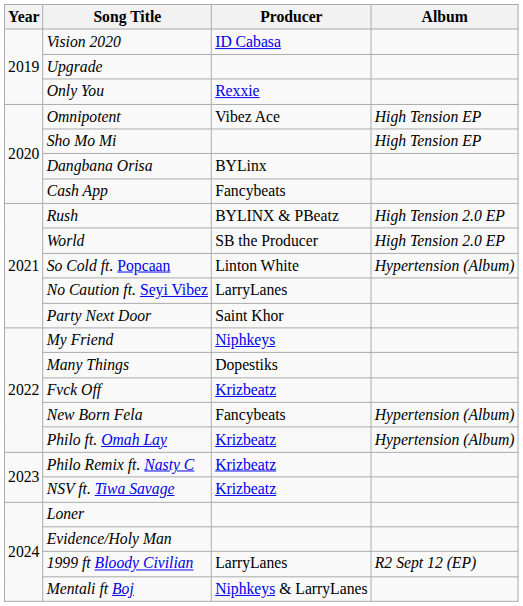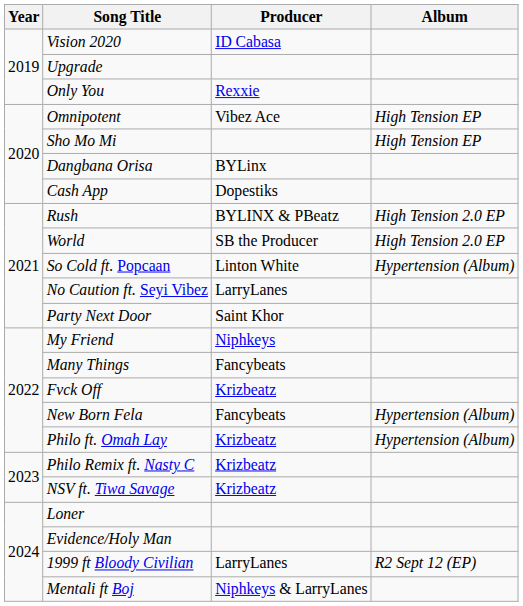 <table class="wikitable">
 <tr>
 <th>Year</th>
 <th>Song Title</th>
 <th>Producer</th>
 <th>Album</th>
 </tr>
 <tr>
 <td rowspan="3">2019</td>
 <td><em> Vision 2020</em></td>
 <td><a href='#'>ID Cabasa</a></td>
 <td></td>
 </tr>
 <tr>
 <td><em> Upgrade</em></td>
 <td></td>
 <td></td>
 </tr>
 <tr>
 <td><em> Only You</em></td>
 <td><a href='#'>Rexxie</a></td>
 <td></td>
 </tr>
 <tr>
 <td rowspan="4">2020</td>
 <td><em> Omnipotent</em></td>
 <td>Vibez Ace</td>
 <td><em> High Tension EP</em></td>
 </tr>
 <tr>
 <td><em> Sho Mo Mi</em></td>
 <td></td>
 <td><em> High Tension EP</em></td>
 </tr>
 <tr>
 <td><em> Dangbana Orisa</em></td>
 <td>BYLinx</td>
 <td></td>
 </tr>
 <tr>
 <td><em> Cash App</em></td>
-<td>Fancybeats</td>
+<td>Dopestiks</td>
 <td></td>
 </tr>
 <tr>
 <td rowspan="5">2021</td>
 <td><em> Rush</em></td>
 <td>BYLINX & PBeatz</td>
 <td><em> High Tension 2.0 EP</em></td>
 </tr>
 <tr>
 <td><em> World</em></td>
 <td>SB the Producer</td>
 <td><em> High Tension 2.0 EP</em></td>
 </tr>
 <tr>
 <td><em> So Cold</em> <em>ft.</em> <a href='#'>Popcaan</a></td>
 <td>Linton White</td>
 <td><em> Hypertension (Album)</em></td>
 </tr>
 <tr>
 <td><em> No Caution</em> <em>ft.</em> <a href='#'>Seyi Vibez</a></td>
 <td>LarryLanes</td>
 <td></td>
 </tr>
 <tr>
 <td><em> Party Next Door</em></td>
 <td>Saint Khor</td>
 <td></td>
 </tr>
 <tr>
 <td rowspan="5">2022</td>
 <td><em> My Friend</em></td>
 <td><a href='#'>Niphkeys</a></td>
 <td></td>
 </tr>
 <tr>
 <td><em> Many Things</em></td>
-<td>Dopestiks</td>
+<td>Fancybeats</td>
 <td></td>
 </tr>
 <tr>
 <td><em> Fvck Off</em></td>
 <td><a href='#'>Krizbeatz</a></td>
 <td></td>
 </tr>
 <tr>
 <td><em> New Born Fela</em></td>
 <td>Fancybeats</td>
 <td><em> Hypertension (Album)</em></td>
 </tr>
 <tr>
 <td><em> Philo ft. <a href='#'>Omah Lay</a></em></td>
 <td><a href='#'>Krizbeatz</a></td>
 <td><em> Hypertension (Album)</em></td>
 </tr>
 <tr>
 <td rowspan="2">2023</td>
 <td><em> Philo Remix ft. <a href='#'>Nasty C</a></em></td>
 <td><a href='#'>Krizbeatz</a></td>
 <td></td>
 </tr>
 <tr>
 <td><em> NSV ft. <a href='#'>Tiwa Savage</a></em></td>
 <td><a href='#'>Krizbeatz</a></td>
 <td></td>
 </tr>
 <tr>
 <td rowspan="4">2024</td>
 <td><em>Loner</em></td>
 <td></td>
 <td></td>
 </tr>
 <tr>
 <td><em>Evidence/Holy Man</em></td>
 <td></td>
 <td></td>
 </tr>
 <tr>
 <td><em>1999 ft <a href='#'>Bloody Civilian</a></em></td>
 <td>LarryLanes</td>
 <td><em>R2 Sept 12 (EP)</em></td>
 </tr>
 <tr>
 <td><em>Mentali ft <a href='#'>Boj</a></em></td>
 <td><a href='#'>Niphkeys</a> & LarryLanes</td>
 <td></td>
 </tr>
 </table>
